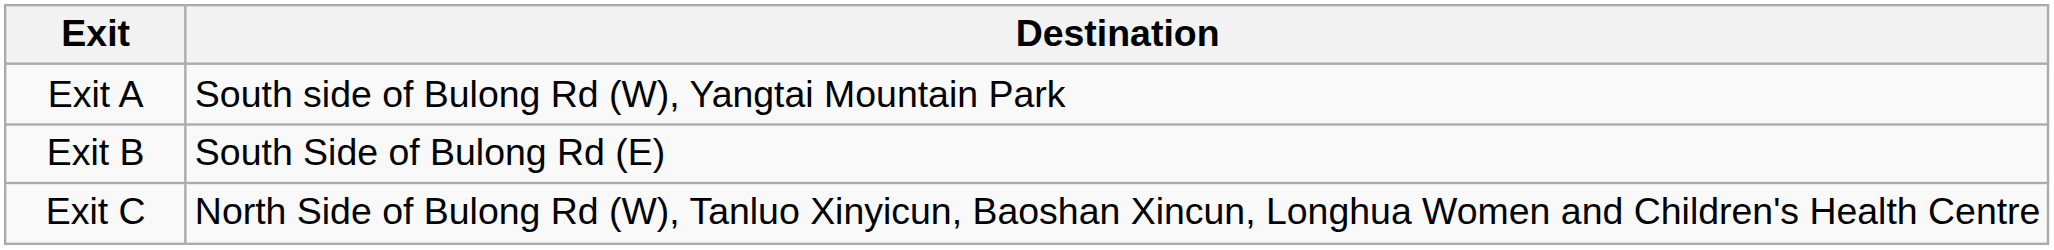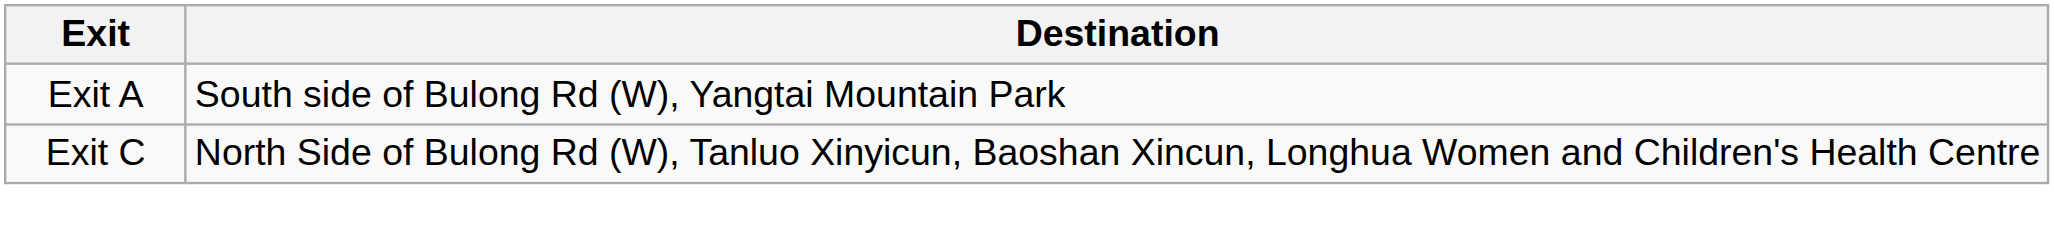 <table class="wikitable">
 <tr>
 <th style="width:70px">Exit</th>
 <th>Destination</th>
 </tr>
 <tr>
 <td align="center">Exit A</td>
 <td>South side of Bulong Rd (W), Yangtai Mountain Park</td>
 </tr>
 <tr>
-<td align="center">Exit B</td>
-<td>South Side of Bulong Rd (E)</td>
-</tr>
-<tr>
 <td align="center">Exit C</td>
 <td>North Side of Bulong Rd (W), Tanluo Xinyicun, Baoshan Xincun, Longhua Women and Children's Health Centre</td>
 </tr>
 </table>
